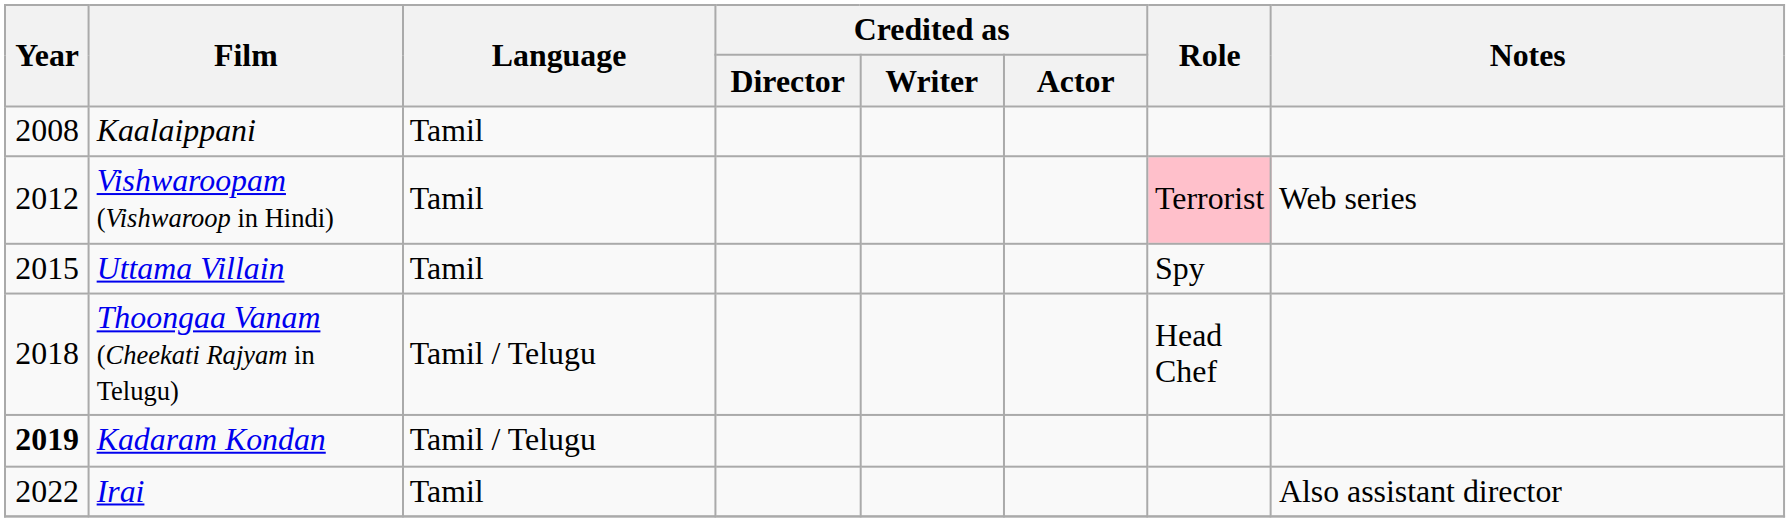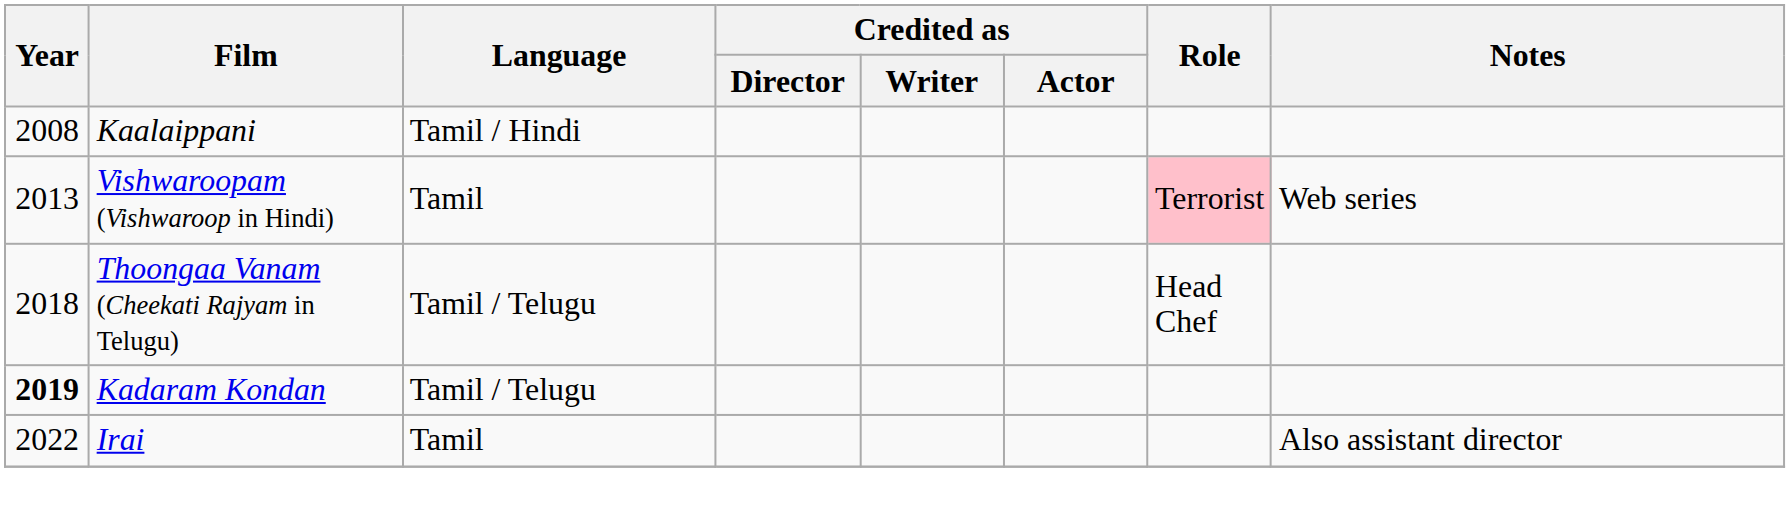 <table class="wikitable sortable">
 <tr>
 <th rowspan="2" style="width:35px;">Year</th>
 <th rowspan="2" style="width:150px;">Film</th>
 <th rowspan="2" style="width:150px;">Language</th>
 <th colspan="3" style="width:195px;">Credited as</th>
 <th rowspan="2"  style="text-align:center; width:50px;" class="unsortable">Role</th>
 <th rowspan="2"  style="text-align:center; width:250px;" class="unsortable">Notes</th>
 </tr>
 <tr>
 <th style="width:65px;">Director</th>
 <th width=65>Writer</th>
 <th width=65>Actor</th>
 </tr>
 <tr>
 <td style="text-align:center;">2008</td>
 <td><em>Kaalaippani</em></td>
-<td>Tamil</td>
+<td>Tamil / Hindi</td>
 <td style="text-align:center;"></td>
 <td style="text-align:center;"></td>
 <td style="text-align:center;"></td>
 <td></td>
 <td></td>
 </tr>
 <tr>
-<td style="text-align:center;">2012</td>
+<td style="text-align:center;">2013</td>
 <td><em><a href='#'>Vishwaroopam</a></em> <small>(<em>Vishwaroop</em> in Hindi)</small></td>
 <td>Tamil</td>
 <td style="text-align:center;"></td>
 <td style="text-align:center;"></td>
 <td style="text-align:center;"></td>
 <td style="background: pink;">Terrorist</td>
 <td>Web series</td>
-</tr>
-<tr>
-<td style="text-align:center;">2015</td>
-<td><em><a href='#'>Uttama Villain</a></em></td>
-<td>Tamil</td>
-<td style="text-align:center;"></td>
-<td style="text-align:center;"></td>
-<td style="text-align:center;"></td>
-<td>Spy</td>
-<td></td>
 </tr>
 <tr>
 <td style="text-align:center;">2018</td>
 <td><em><a href='#'>Thoongaa Vanam</a></em> <small>(<em>Cheekati Rajyam</em> in Telugu)</small></td>
 <td>Tamil / Telugu</td>
 <td style="text-align:center;"></td>
 <td style="text-align:center;"></td>
 <td style="text-align:center;"></td>
 <td>Head Chef</td>
 <td></td>
 </tr>
 <tr>
 <td style="text-align:center;"><strong>2019</strong></td>
 <td><em><a href='#'>Kadaram Kondan</a></em></td>
 <td>Tamil / Telugu</td>
 <td style="text-align:center;"></td>
 <td style="text-align:center;"></td>
 <td style="text-align:center;"></td>
 <td></td>
 <td></td>
 </tr>
 <tr>
 <td style="text-align:center;">2022</td>
 <td><em><a href='#'>Irai</a></em></td>
 <td>Tamil</td>
 <td style="text-align:center;"></td>
 <td style="text-align:center;"></td>
 <td style="text-align:center;"></td>
 <td></td>
 <td>Also assistant director</td>
 </tr>
 <tr>
 </tr>
 </table>
